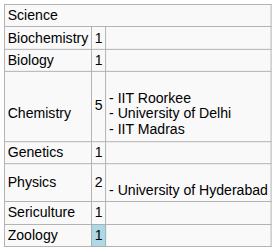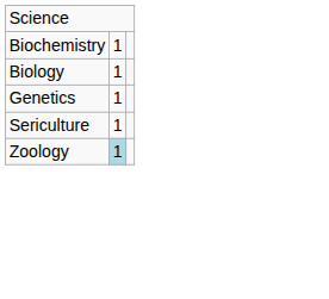 <table class="wikitable">
 <tr>
 <td colspan="3">Science</td>
 </tr>
 <tr>
 <td>Biochemistry</td>
 <td>1</td>
 <td></td>
 </tr>
 <tr>
 <td>Biology</td>
 <td>1</td>
 <td></td>
 </tr>
 <tr>
-<td><br>Chemistry</td>
-<td>5</td>
-<td><br>- IIT Roorkee<br>- University of Delhi<br>- IIT Madras</td>
-</tr>
-<tr>
 <td>Genetics</td>
 <td>1</td>
 <td></td>
-</tr>
-<tr>
-<td>Physics</td>
-<td>2</td>
-<td><br>- University of Hyderabad</td>
 </tr>
 <tr>
 <td>Sericulture</td>
 <td>1</td>
 <td></td>
 </tr>
 <tr>
 <td>Zoology</td>
 <td style="background: lightblue;">1</td>
 <td></td>
 </tr>
 </table>
